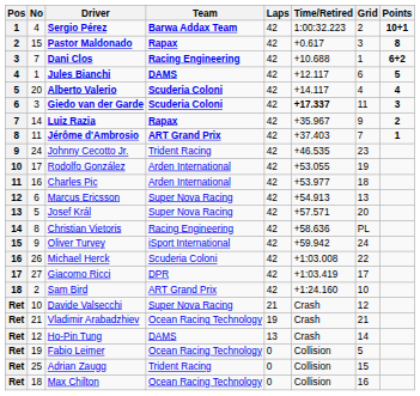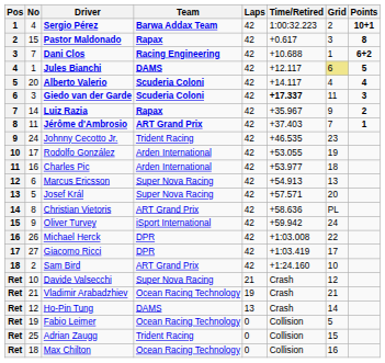 <table class="wikitable" style="font-size:85%">
 <tr>
 <th>Pos</th>
 <th>No</th>
 <th>Driver</th>
 <th>Team</th>
 <th>Laps</th>
 <th>Time/Retired</th>
 <th>Grid</th>
 <th>Points</th>
 </tr>
 <tr>
 <th>1</th>
 <td align="center">4</td>
 <td> <strong><a href='#'>Sergio Pérez</a></strong></td>
 <td><strong><a href='#'>Barwa Addax Team</a></strong></td>
 <td>42</td>
 <td>1:00:32.223</td>
 <td>2</td>
 <td align="center"><strong>10+1</strong></td>
 </tr>
 <tr>
 <th>2</th>
 <td align="center">15</td>
 <td> <strong><a href='#'>Pastor Maldonado</a></strong></td>
 <td><strong><a href='#'>Rapax</a></strong></td>
 <td>42</td>
 <td>+0.617</td>
 <td>3</td>
 <td align="center"><strong>8</strong></td>
 </tr>
 <tr>
 <th>3</th>
 <td align="center">7</td>
 <td> <strong><a href='#'>Dani Clos</a></strong></td>
 <td><strong><a href='#'>Racing Engineering</a></strong></td>
 <td>42</td>
 <td>+10.688</td>
 <td>1</td>
 <td align="center"><strong>6+2</strong></td>
 </tr>
 <tr>
 <th>4</th>
 <td align="center">1</td>
 <td> <strong><a href='#'>Jules Bianchi</a></strong></td>
 <td><strong><a href='#'>DAMS</a></strong></td>
 <td>42</td>
 <td>+12.117</td>
-<td>6</td>
+<td style="background: khaki;">6</td>
 <td align="center"><strong>5</strong></td>
 </tr>
 <tr>
 <th>5</th>
 <td align="center">20</td>
 <td> <strong><a href='#'>Alberto Valerio</a></strong></td>
 <td><strong><a href='#'>Scuderia Coloni</a></strong></td>
 <td>42</td>
 <td>+14.117</td>
 <td>4</td>
 <td align="center"><strong>4</strong></td>
 </tr>
 <tr>
 <th>6</th>
 <td align="center">3</td>
 <td> <strong><a href='#'>Giedo van der Garde</a></strong></td>
 <td><strong><a href='#'>Scuderia Coloni</a></strong></td>
 <td>42</td>
 <td><strong>+17.337</strong></td>
 <td>11</td>
 <td align="center"><strong>3</strong></td>
 </tr>
 <tr>
 <th>7</th>
 <td align="center">14</td>
 <td> <strong><a href='#'>Luiz Razia</a></strong></td>
 <td><strong><a href='#'>Rapax</a></strong></td>
 <td>42</td>
 <td>+35.967</td>
 <td>9</td>
 <td align="center"><strong>2</strong></td>
 </tr>
 <tr>
 <th>8</th>
 <td align="center">11</td>
 <td> <strong><a href='#'>Jérôme d'Ambrosio</a></strong></td>
 <td><strong><a href='#'>ART Grand Prix</a></strong></td>
 <td>42</td>
 <td>+37.403</td>
 <td>7</td>
 <td align="center"><strong>1</strong></td>
 </tr>
 <tr>
 <th>9</th>
 <td align="center">24</td>
 <td> <a href='#'>Johnny Cecotto Jr.</a></td>
 <td><a href='#'>Trident Racing</a></td>
 <td>42</td>
 <td>+46.535</td>
 <td>23</td>
 <td></td>
 </tr>
 <tr>
 <th>10</th>
 <td align="center">17</td>
 <td> <a href='#'>Rodolfo González</a></td>
 <td><a href='#'>Arden International</a></td>
 <td>42</td>
 <td>+53.055</td>
 <td>19</td>
 <td></td>
 </tr>
 <tr>
 <th>11</th>
 <td align="center">16</td>
 <td> <a href='#'>Charles Pic</a></td>
 <td><a href='#'>Arden International</a></td>
 <td>42</td>
 <td>+53.977</td>
 <td>18</td>
 <td></td>
 </tr>
 <tr>
 <th>12</th>
 <td align="center">6</td>
 <td> <a href='#'>Marcus Ericsson</a></td>
 <td><a href='#'>Super Nova Racing</a></td>
 <td>42</td>
 <td>+54.913</td>
 <td>13</td>
 <td></td>
 </tr>
 <tr>
 <th>13</th>
 <td align="center">5</td>
 <td> <a href='#'>Josef Král</a></td>
 <td><a href='#'>Super Nova Racing</a></td>
 <td>42</td>
 <td>+57.571</td>
 <td>20</td>
 <td></td>
 </tr>
 <tr>
 <th>14</th>
 <td align="center">8</td>
 <td> <a href='#'>Christian Vietoris</a></td>
-<td><a href='#'>Racing Engineering</a></td>
+<td><a href='#'>ART Grand Prix</a></td>
 <td>42</td>
 <td>+58.636</td>
 <td>PL</td>
 <td></td>
 </tr>
 <tr>
 <th>15</th>
 <td align="center">9</td>
 <td> <a href='#'>Oliver Turvey</a></td>
 <td><a href='#'>iSport International</a></td>
 <td>42</td>
 <td>+59.942</td>
 <td>24</td>
 <td></td>
 </tr>
 <tr>
 <th>16</th>
 <td align="center">26</td>
 <td> <a href='#'>Michael Herck</a></td>
-<td><a href='#'>Scuderia Coloni</a></td>
+<td><a href='#'>DPR</a></td>
 <td>42</td>
 <td>+1:03.008</td>
 <td>22</td>
 <td></td>
 </tr>
 <tr>
 <th>17</th>
 <td align="center">27</td>
 <td> <a href='#'>Giacomo Ricci</a></td>
 <td><a href='#'>DPR</a></td>
 <td>42</td>
 <td>+1:03.419</td>
 <td>17</td>
 <td></td>
 </tr>
 <tr>
 <th>18</th>
 <td align="center">2</td>
 <td> <a href='#'>Sam Bird</a></td>
 <td><a href='#'>ART Grand Prix</a></td>
 <td>42</td>
 <td>+1:24.160</td>
 <td>10</td>
 <td></td>
 </tr>
 <tr>
 <th>Ret</th>
 <td align="center">10</td>
 <td> <a href='#'>Davide Valsecchi</a></td>
 <td><a href='#'>Super Nova Racing</a></td>
 <td>21</td>
 <td>Crash</td>
 <td>12</td>
 <td></td>
 </tr>
 <tr>
 <th>Ret</th>
 <td align="center">21</td>
 <td> <a href='#'>Vladimir Arabadzhiev</a></td>
 <td><a href='#'>Ocean Racing Technology</a></td>
 <td>19</td>
 <td>Crash</td>
 <td>21</td>
 <td></td>
 </tr>
 <tr>
 <th>Ret</th>
 <td align="center">12</td>
 <td> <a href='#'>Ho-Pin Tung</a></td>
 <td><a href='#'>DAMS</a></td>
 <td>13</td>
 <td>Crash</td>
 <td>14</td>
 <td></td>
 </tr>
 <tr>
 <th>Ret</th>
 <td align="center">19</td>
 <td> <a href='#'>Fabio Leimer</a></td>
 <td><a href='#'>Ocean Racing Technology</a></td>
 <td>0</td>
 <td>Collision</td>
 <td>5</td>
 <td></td>
 </tr>
 <tr>
 <th>Ret</th>
 <td align="center">25</td>
 <td> <a href='#'>Adrian Zaugg</a></td>
 <td><a href='#'>Trident Racing</a></td>
 <td>0</td>
 <td>Collision</td>
 <td>15</td>
 <td></td>
 </tr>
 <tr>
 <th>Ret</th>
 <td align="center">18</td>
 <td> <a href='#'>Max Chilton</a></td>
 <td><a href='#'>Ocean Racing Technology</a></td>
 <td>0</td>
 <td>Collision</td>
 <td>16</td>
 <td></td>
 </tr>
 </table>
